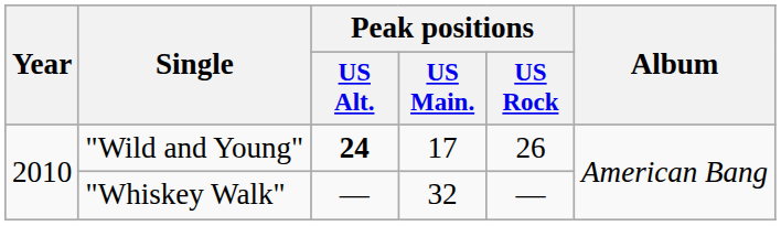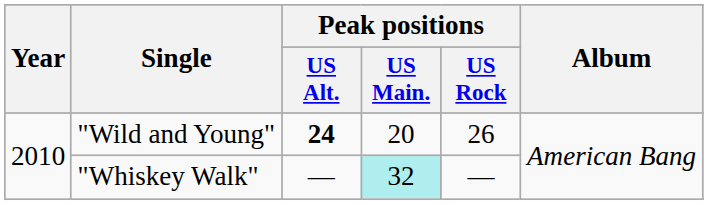 <table class="wikitable">
 <tr>
 <th rowspan="2">Year</th>
 <th rowspan="2">Single</th>
 <th colspan="3">Peak positions</th>
 <th rowspan="2">Album</th>
 </tr>
 <tr>
 <th style="width:3em;font-size:85%"><a href='#'>US<br>Alt.</a></th>
 <th style="width:3em;font-size:85%"><a href='#'>US<br>Main.</a></th>
 <th style="width:3em;font-size:85%"><a href='#'>US<br>Rock</a></th>
 </tr>
 <tr>
 <td rowspan="2">2010</td>
 <td>"Wild and Young"</td>
 <td align="center"><strong>24</strong></td>
-<td align="center">17</td>
+<td align="center">20</td>
 <td align="center">26</td>
 <td rowspan="2"><em>American Bang</em></td>
 </tr>
 <tr>
 <td>"Whiskey Walk"</td>
 <td align="center">—</td>
-<td align="center">32</td>
+<td align="center" style="background: paleturquoise;">32</td>
 <td align="center">—</td>
 </tr>
 </table>
